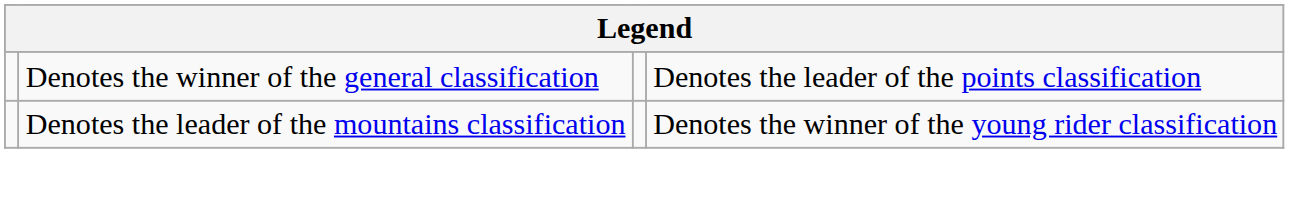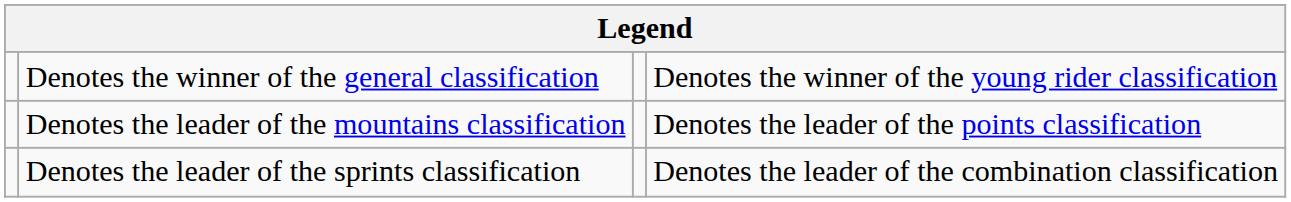 <table class="wikitable">
 <tr>
 <th colspan="4">Legend</th>
 </tr>
 <tr>
 <td></td>
 <td>Denotes the winner of the <a href='#'>general classification</a></td>
 <td></td>
-<td>Denotes the leader of the <a href='#'>points classification</a></td>
+<td>Denotes the winner of the <a href='#'>young rider classification</a></td>
 </tr>
 <tr>
 <td></td>
 <td>Denotes the leader of the <a href='#'>mountains classification</a></td>
 <td></td>
-<td>Denotes the winner of the <a href='#'>young rider classification</a></td>
+<td>Denotes the leader of the <a href='#'>points classification</a></td>
+</tr>
+<tr>
+<td></td>
+<td>Denotes the leader of the sprints classification</td>
+<td></td>
+<td>Denotes the leader of the combination classification</td>
 </tr>
 </table>
